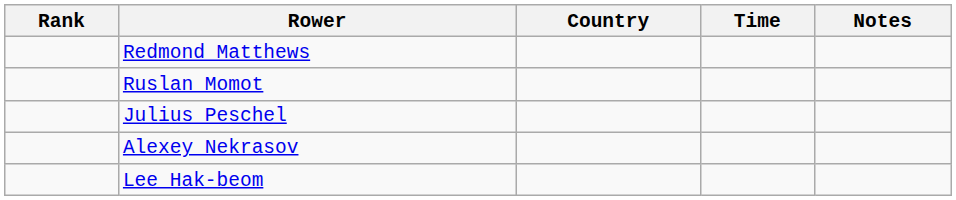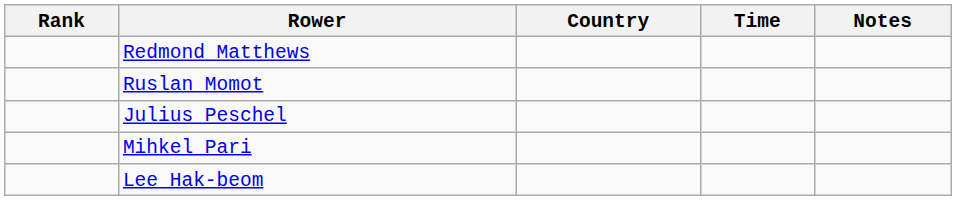 <table class="wikitable" width=50%>
 <tr>
 <th>Rank</th>
 <th>Rower</th>
 <th>Country</th>
 <th>Time</th>
 <th>Notes</th>
 </tr>
 <tr>
 <td></td>
 <td><a href='#'>Redmond Matthews</a></td>
 <td></td>
 <td></td>
 <td></td>
 </tr>
 <tr>
 <td></td>
 <td><a href='#'>Ruslan Momot</a></td>
 <td></td>
 <td></td>
 <td></td>
 </tr>
 <tr>
 <td></td>
 <td><a href='#'>Julius Peschel</a></td>
 <td></td>
 <td></td>
 <td></td>
 </tr>
 <tr>
 <td></td>
-<td><a href='#'>Alexey Nekrasov</a></td>
+<td><a href='#'>Mihkel Pari</a></td>
 <td></td>
 <td></td>
 <td></td>
 </tr>
 <tr>
 <td></td>
 <td><a href='#'>Lee Hak-beom</a></td>
 <td></td>
 <td></td>
 <td></td>
 </tr>
 </table>
